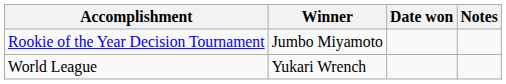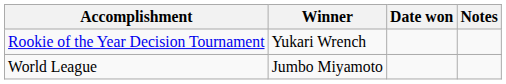 <table class="wikitable">
 <tr>
 <th>Accomplishment</th>
 <th>Winner</th>
 <th>Date won</th>
 <th>Notes</th>
 </tr>
 <tr>
 <td><a href='#'>Rookie of the Year Decision Tournament</a></td>
-<td>Jumbo Miyamoto</td>
+<td>Yukari Wrench</td>
 <td></td>
 <td></td>
 </tr>
 <tr>
 <td>World League</td>
-<td>Yukari Wrench</td>
+<td>Jumbo Miyamoto</td>
 <td></td>
 <td></td>
 </tr>
 </table>
